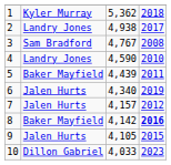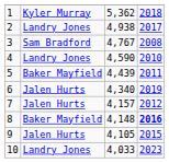 <table class="wikitable">
 <tr>
 </tr>
 <tr>
 <td>1</td>
 <td><a href='#'>Kyler Murray</a></td>
 <td><abbr>5,362</abbr></td>
 <td><a href='#'>2018</a></td>
 </tr>
 <tr>
 <td>2</td>
 <td><a href='#'>Landry Jones</a></td>
 <td><abbr>4,938</abbr></td>
 <td><a href='#'>2017</a></td>
 </tr>
 <tr>
 <td>3</td>
 <td><a href='#'>Sam Bradford</a></td>
 <td><abbr>4,767</abbr></td>
 <td><a href='#'>2008</a></td>
 </tr>
 <tr>
 <td>4</td>
 <td><a href='#'>Landry Jones</a></td>
 <td><abbr>4,590</abbr></td>
 <td><a href='#'>2010</a></td>
 </tr>
 <tr>
 <td>5</td>
 <td><a href='#'>Baker Mayfield</a></td>
 <td><abbr>4,439</abbr></td>
 <td><a href='#'>2011</a></td>
 </tr>
 <tr>
 <td>6</td>
 <td><a href='#'>Jalen Hurts</a></td>
 <td><abbr>4,340</abbr></td>
 <td><a href='#'>2019</a></td>
 </tr>
 <tr>
 <td>7</td>
 <td><a href='#'>Jalen Hurts</a></td>
 <td><abbr>4,157</abbr></td>
 <td><a href='#'>2012</a></td>
 </tr>
 <tr>
 <td>8</td>
 <td><a href='#'>Baker Mayfield</a></td>
-<td><abbr>4,142</abbr></td>
+<td><abbr>4,148</abbr></td>
 <td><strong><a href='#'>2016</a></strong></td>
 </tr>
 <tr>
 <td>9</td>
 <td><a href='#'>Jalen Hurts</a></td>
 <td><abbr>4,105</abbr></td>
 <td><a href='#'>2015</a></td>
 </tr>
 <tr>
 <td>10</td>
-<td><a href='#'>Dillon Gabriel</a></td>
+<td><a href='#'>Landry Jones</a></td>
 <td><abbr>4,033</abbr></td>
 <td><a href='#'>2023</a></td>
 </tr>
 </table>
